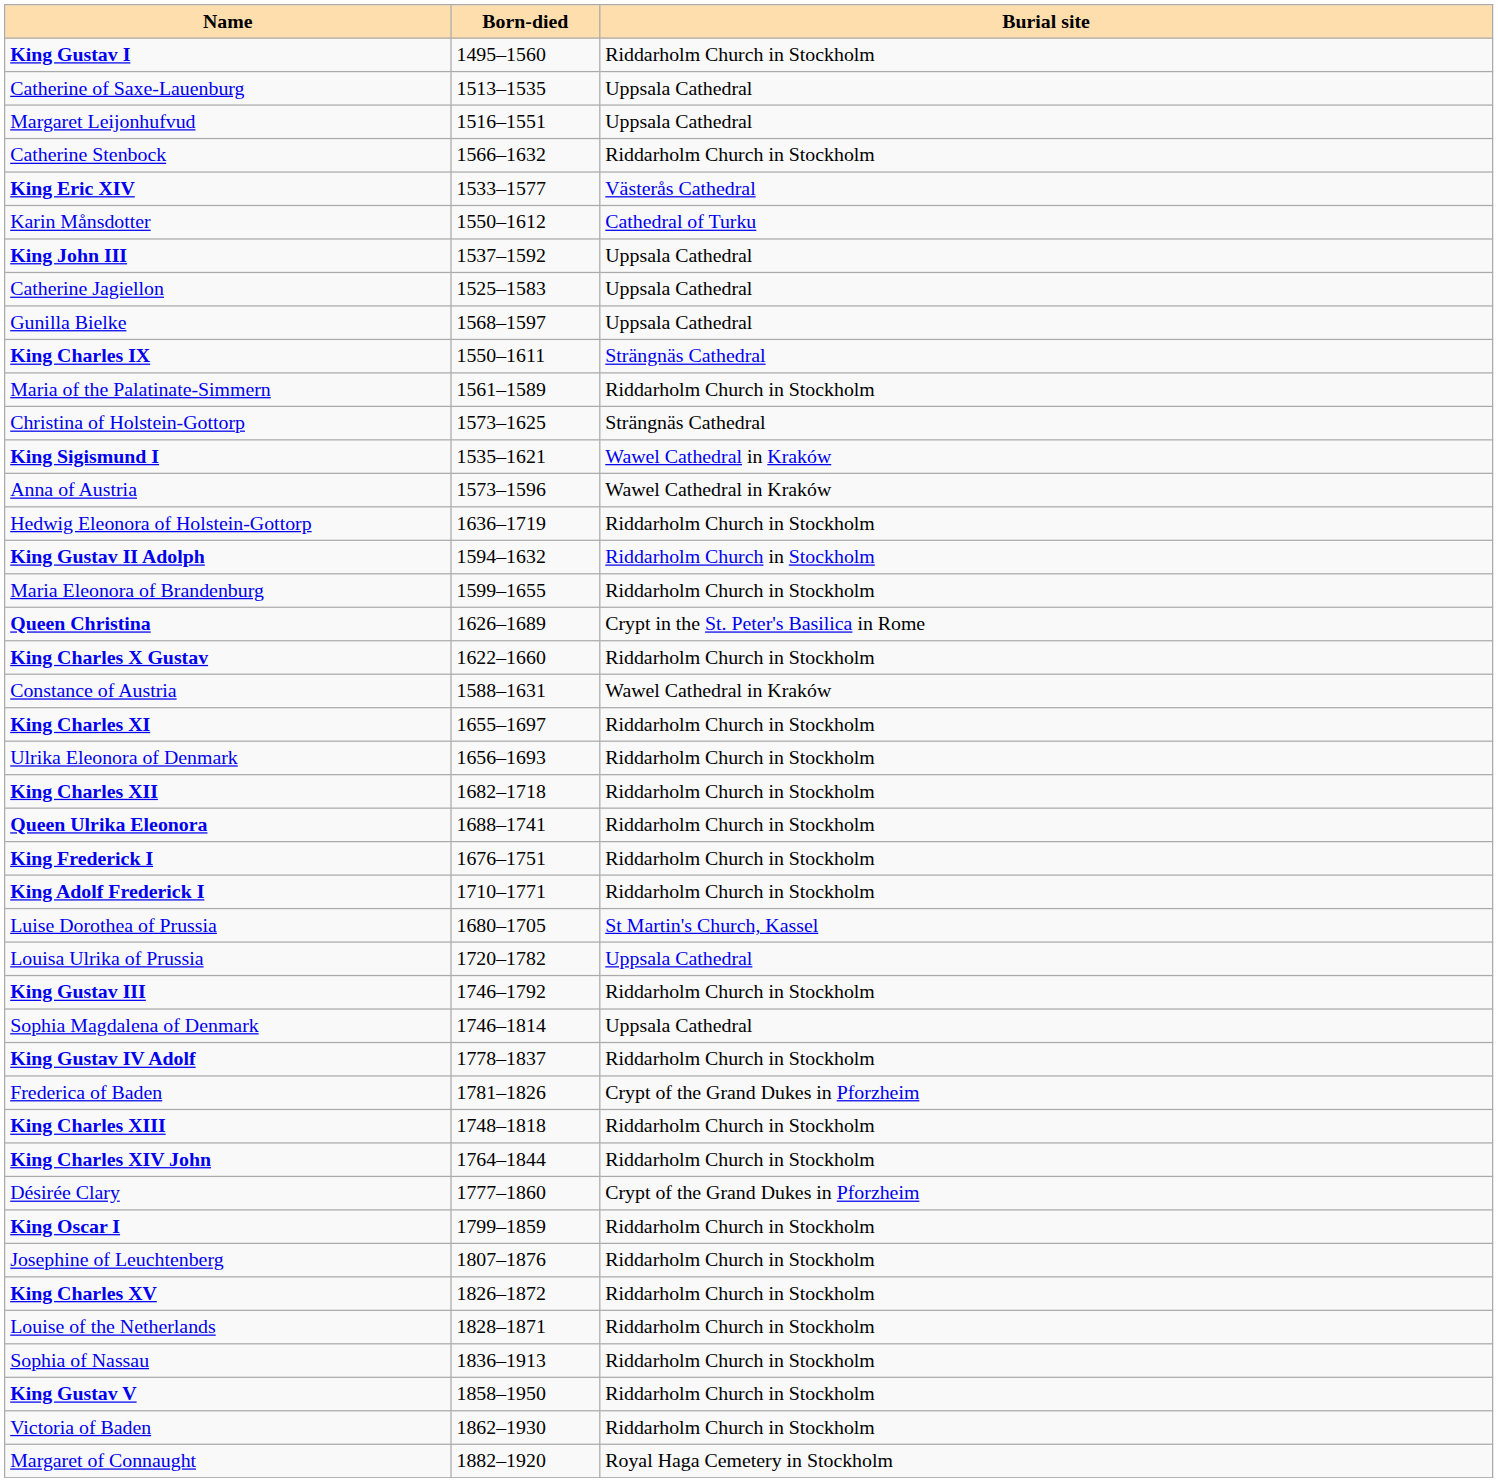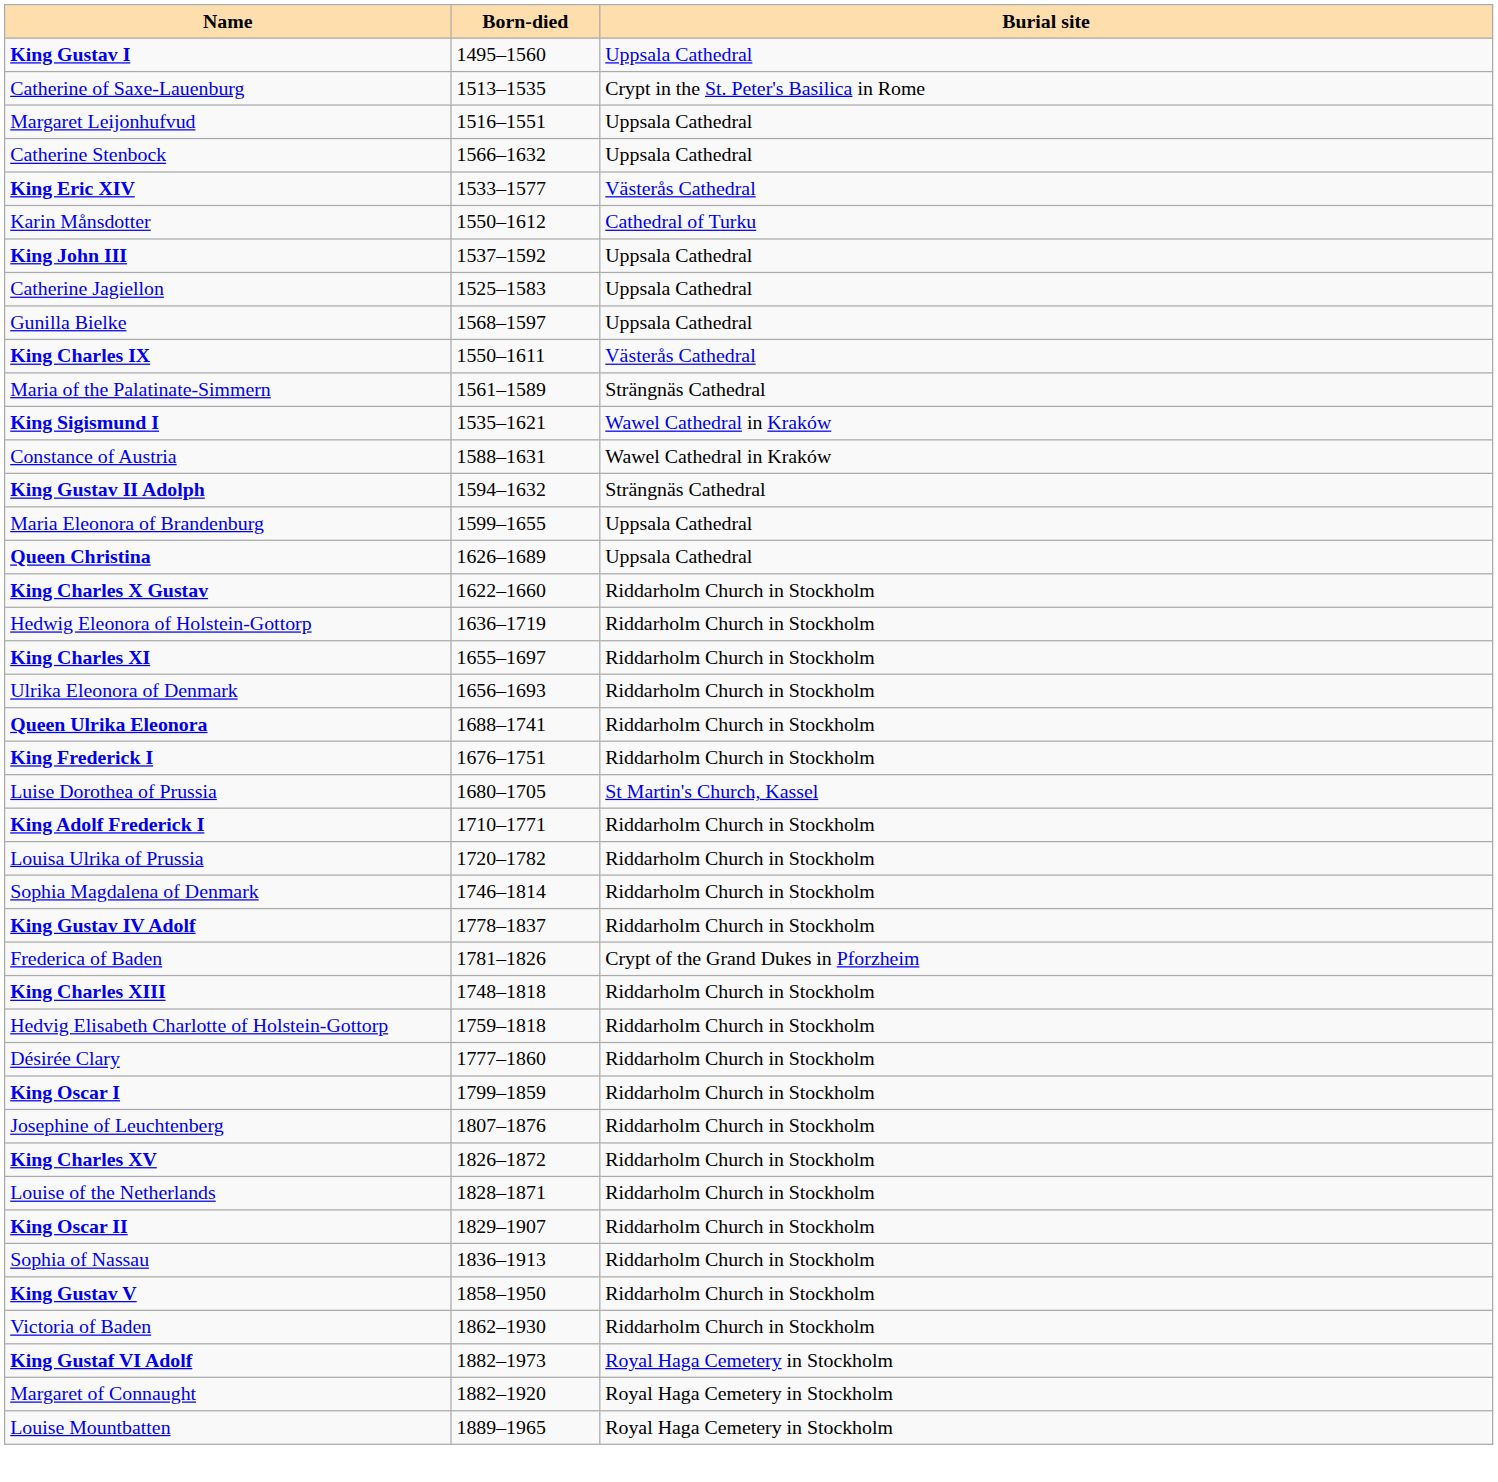 <table width = "95%" border = 1 border="1" cellpadding="4" cellspacing="0" style="margin: 0.5em 1em 0.5em 0; background: #f9f9f9; border: 1px #aaa solid; border-collapse: collapse;">
 <tr>
 <th width="30%" bgcolor="#ffdead">Name</th>
 <th width="10%" bgcolor="#ffdead">Born-died</th>
 <th width="90%" bgcolor="#ffdead">Burial site</th>
 </tr>
 <tr>
 <td><strong><a href='#'>King Gustav I</a></strong></td>
 <td>1495–1560</td>
-<td>Riddarholm Church in Stockholm</td>
+<td><a href='#'>Uppsala Cathedral</a></td>
 </tr>
 <tr>
 <td><a href='#'>Catherine of Saxe-Lauenburg</a></td>
 <td>1513–1535</td>
-<td>Uppsala Cathedral</td>
+<td>Crypt in the <a href='#'>St. Peter's Basilica</a> in Rome</td>
 </tr>
 <tr>
 <td><a href='#'>Margaret Leijonhufvud</a></td>
 <td>1516–1551</td>
 <td>Uppsala Cathedral</td>
 </tr>
 <tr>
 <td><a href='#'>Catherine Stenbock</a></td>
 <td>1566–1632</td>
-<td>Riddarholm Church in Stockholm</td>
+<td>Uppsala Cathedral</td>
 </tr>
 <tr>
 <td><strong><a href='#'>King Eric XIV</a></strong></td>
 <td>1533–1577</td>
 <td><a href='#'>Västerås Cathedral</a></td>
 </tr>
 <tr>
 <td><a href='#'>Karin Månsdotter</a></td>
 <td>1550–1612</td>
 <td><a href='#'>Cathedral of Turku</a></td>
 </tr>
 <tr>
 <td><strong><a href='#'>King John III</a></strong></td>
 <td>1537–1592</td>
 <td>Uppsala Cathedral</td>
 </tr>
 <tr>
 <td><a href='#'>Catherine Jagiellon</a></td>
 <td>1525–1583</td>
 <td>Uppsala Cathedral</td>
 </tr>
 <tr>
 <td><a href='#'>Gunilla Bielke</a></td>
 <td>1568–1597</td>
 <td>Uppsala Cathedral</td>
 </tr>
 <tr>
 <td><strong><a href='#'>King Charles IX</a></strong></td>
 <td>1550–1611</td>
-<td><a href='#'>Strängnäs Cathedral</a></td>
+<td><a href='#'>Västerås Cathedral</a></td>
 </tr>
 <tr>
 <td><a href='#'>Maria of the Palatinate-Simmern</a></td>
 <td>1561–1589</td>
-<td>Riddarholm Church in Stockholm</td>
-</tr>
-<tr>
-<td><a href='#'>Christina of Holstein-Gottorp</a></td>
-<td>1573–1625</td>
 <td>Strängnäs Cathedral</td>
 </tr>
 <tr>
 <td><strong><a href='#'>King Sigismund I</a></strong></td>
 <td>1535–1621</td>
 <td><a href='#'>Wawel Cathedral</a> in <a href='#'>Kraków</a></td>
 </tr>
 <tr>
-<td><a href='#'>Anna of Austria</a></td>
-<td>1573–1596</td>
+<td><a href='#'>Constance of Austria</a></td>
+<td>1588–1631</td>
 <td>Wawel Cathedral in Kraków</td>
-</tr>
-<tr>
-<td><a href='#'>Hedwig Eleonora of Holstein-Gottorp</a></td>
-<td>1636–1719</td>
-<td>Riddarholm Church in Stockholm</td>
 </tr>
 <tr>
 <td><strong><a href='#'>King Gustav II Adolph</a></strong></td>
 <td>1594–1632</td>
-<td><a href='#'>Riddarholm Church</a> in <a href='#'>Stockholm</a></td>
+<td>Strängnäs Cathedral</td>
 </tr>
 <tr>
 <td><a href='#'>Maria Eleonora of Brandenburg</a></td>
 <td>1599–1655</td>
-<td>Riddarholm Church in Stockholm</td>
+<td>Uppsala Cathedral</td>
 </tr>
 <tr>
 <td><strong><a href='#'>Queen Christina</a></strong></td>
 <td>1626–1689</td>
-<td>Crypt in the <a href='#'>St. Peter's Basilica</a> in Rome</td>
+<td>Uppsala Cathedral</td>
 </tr>
 <tr>
 <td><strong><a href='#'>King Charles X Gustav</a></strong></td>
 <td>1622–1660</td>
 <td>Riddarholm Church in Stockholm</td>
 </tr>
 <tr>
-<td><a href='#'>Constance of Austria</a></td>
-<td>1588–1631</td>
-<td>Wawel Cathedral in Kraków</td>
+<td><a href='#'>Hedwig Eleonora of Holstein-Gottorp</a></td>
+<td>1636–1719</td>
+<td>Riddarholm Church in Stockholm</td>
 </tr>
 <tr>
 <td><strong><a href='#'>King Charles XI</a></strong></td>
 <td>1655–1697</td>
 <td>Riddarholm Church in Stockholm</td>
 </tr>
 <tr>
 <td><a href='#'>Ulrika Eleonora of Denmark</a></td>
 <td>1656–1693</td>
-<td>Riddarholm Church in Stockholm</td>
-</tr>
-<tr>
-<td><strong><a href='#'>King Charles XII</a></strong></td>
-<td>1682–1718</td>
 <td>Riddarholm Church in Stockholm</td>
 </tr>
 <tr>
 <td><strong><a href='#'>Queen Ulrika Eleonora</a></strong></td>
 <td>1688–1741</td>
 <td>Riddarholm Church in Stockholm</td>
 </tr>
 <tr>
 <td><strong><a href='#'>King Frederick I</a></strong></td>
 <td>1676–1751</td>
 <td>Riddarholm Church in Stockholm</td>
 </tr>
 <tr>
+<td><a href='#'>Luise Dorothea of Prussia</a></td>
+<td>1680–1705</td>
+<td><a href='#'>St Martin's Church, Kassel</a></td>
+</tr>
+<tr>
 <td><strong><a href='#'>King Adolf Frederick I</a></strong></td>
 <td>1710–1771</td>
 <td>Riddarholm Church in Stockholm</td>
 </tr>
 <tr>
-<td><a href='#'>Luise Dorothea of Prussia</a></td>
-<td>1680–1705</td>
-<td><a href='#'>St Martin's Church, Kassel</a></td>
-</tr>
-<tr>
 <td><a href='#'>Louisa Ulrika of Prussia</a></td>
 <td>1720–1782</td>
-<td><a href='#'>Uppsala Cathedral</a></td>
-</tr>
-<tr>
-<td><strong><a href='#'>King Gustav III</a></strong></td>
-<td>1746–1792</td>
 <td>Riddarholm Church in Stockholm</td>
 </tr>
 <tr>
 <td><a href='#'>Sophia Magdalena of Denmark</a></td>
 <td>1746–1814</td>
-<td>Uppsala Cathedral</td>
+<td>Riddarholm Church in Stockholm</td>
 </tr>
 <tr>
 <td><strong><a href='#'>King Gustav IV Adolf</a></strong></td>
 <td>1778–1837</td>
 <td>Riddarholm Church in Stockholm</td>
 </tr>
 <tr>
 <td><a href='#'>Frederica of Baden</a></td>
 <td>1781–1826</td>
 <td>Crypt of the Grand Dukes in <a href='#'>Pforzheim</a></td>
 </tr>
 <tr>
 <td><strong><a href='#'>King Charles XIII</a></strong></td>
 <td>1748–1818</td>
 <td>Riddarholm Church in Stockholm</td>
 </tr>
 <tr>
-<td><strong><a href='#'>King Charles XIV John</a></strong></td>
-<td>1764–1844</td>
+<td><a href='#'>Hedvig Elisabeth Charlotte of Holstein-Gottorp</a></td>
+<td>1759–1818</td>
 <td>Riddarholm Church in Stockholm</td>
 </tr>
 <tr>
 <td><a href='#'>Désirée Clary</a></td>
 <td>1777–1860</td>
-<td>Crypt of the Grand Dukes in <a href='#'>Pforzheim</a></td>
+<td>Riddarholm Church in Stockholm</td>
 </tr>
 <tr>
 <td><strong><a href='#'>King Oscar I</a></strong></td>
 <td>1799–1859</td>
 <td>Riddarholm Church in Stockholm</td>
 </tr>
 <tr>
 <td><a href='#'>Josephine of Leuchtenberg</a></td>
 <td>1807–1876</td>
 <td>Riddarholm Church in Stockholm</td>
 </tr>
 <tr>
 <td><strong><a href='#'>King Charles XV</a></strong></td>
 <td>1826–1872</td>
 <td>Riddarholm Church in Stockholm</td>
 </tr>
 <tr>
 <td><a href='#'>Louise of the Netherlands</a></td>
 <td>1828–1871</td>
 <td>Riddarholm Church in Stockholm</td>
 </tr>
 <tr>
+<td><strong><a href='#'>King Oscar II</a></strong></td>
+<td>1829–1907</td>
+<td>Riddarholm Church in Stockholm</td>
+</tr>
+<tr>
 <td><a href='#'>Sophia of Nassau</a></td>
 <td>1836–1913</td>
 <td>Riddarholm Church in Stockholm</td>
 </tr>
 <tr>
 <td><strong><a href='#'>King Gustav V</a></strong></td>
 <td>1858–1950</td>
 <td>Riddarholm Church in Stockholm</td>
 </tr>
 <tr>
 <td><a href='#'>Victoria of Baden</a></td>
 <td>1862–1930</td>
 <td>Riddarholm Church in Stockholm</td>
 </tr>
 <tr>
+<td><strong><a href='#'>King Gustaf VI Adolf</a></strong></td>
+<td>1882–1973</td>
+<td><a href='#'>Royal Haga Cemetery</a> in Stockholm</td>
+</tr>
+<tr>
 <td><a href='#'>Margaret of Connaught</a></td>
 <td>1882–1920</td>
 <td>Royal Haga Cemetery in Stockholm</td>
 </tr>
+<tr>
+<td><a href='#'>Louise Mountbatten</a></td>
+<td>1889–1965</td>
+<td>Royal Haga Cemetery in Stockholm</td>
+</tr>
 </table>
